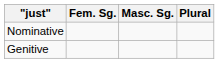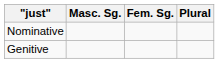 <table class="wikitable">
 <tr>
 <th> "just"</th>
+<th>Masc. Sg.</th>
 <th>Fem. Sg.</th>
-<th>Masc. Sg.</th>
 <th>Plural</th>
 </tr>
 <tr>
 <td>Nominative</td>
 <td></td>
 <td></td>
 <td></td>
 </tr>
 <tr>
 <td>Genitive</td>
 <td></td>
 <td></td>
 <td></td>
 </tr>
 </table>
